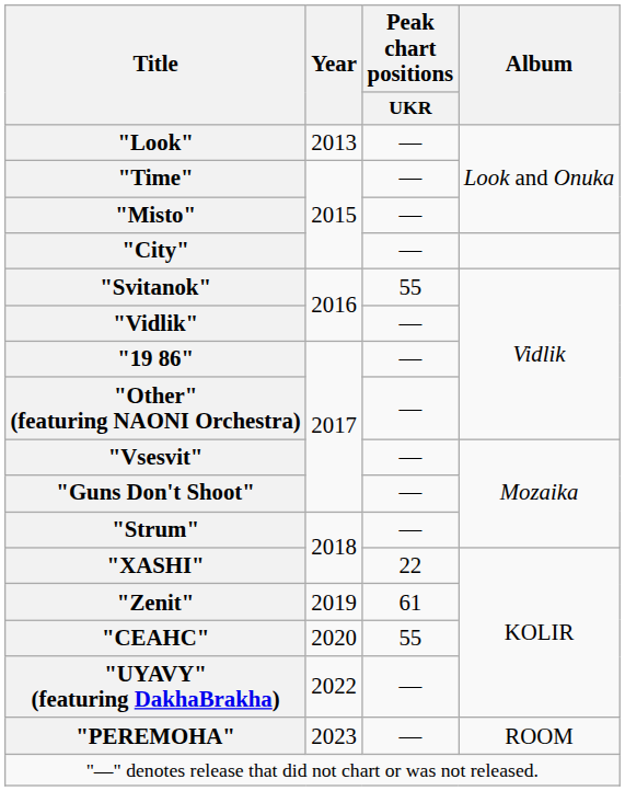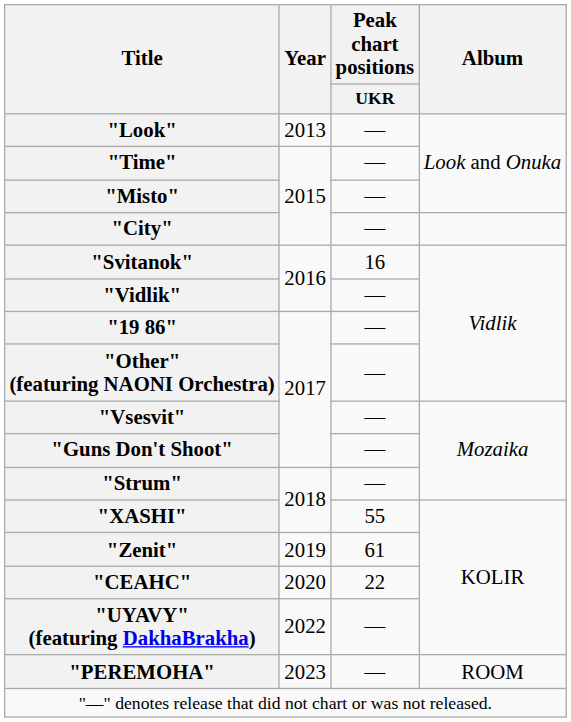 <table class="wikitable plainrowheaders" style="text-align:center;">
 <tr>
 <th scope="col" rowspan="2">Title</th>
 <th scope="col" rowspan="2">Year</th>
 <th scope="col" colspan="1">Peak chart positions</th>
 <th scope="col" rowspan="2">Album</th>
 </tr>
 <tr>
 <th scope="col" style="width:3em;font-size:85%;">UKR</th>
 </tr>
 <tr>
 <th scope="row">"Look"</th>
 <td>2013</td>
 <td>—</td>
 <td rowspan="3"><em>Look</em> and <em>Onuka</em></td>
 </tr>
 <tr>
 <th scope="row">"Time"</th>
 <td rowspan="3">2015</td>
 <td>—</td>
 </tr>
 <tr>
 <th scope="row">"Misto"</th>
 <td>—</td>
 </tr>
 <tr>
 <th scope="row">"City"</th>
 <td>—</td>
 <td></td>
 </tr>
 <tr>
 <th scope="row">"Svitanok"</th>
 <td rowspan="2">2016</td>
-<td>55</td>
+<td>16</td>
 <td rowspan="4"><em>Vidlik</em></td>
 </tr>
 <tr>
 <th scope="row">"Vidlik"</th>
 <td>—</td>
 </tr>
 <tr>
 <th scope="row">"19 86"</th>
 <td rowspan="4">2017</td>
 <td>—</td>
 </tr>
 <tr>
 <th scope="row">"Other" <br><span>(featuring NAONI Orchestra)</span></th>
 <td>—</td>
 </tr>
 <tr>
 <th scope="row">"Vsesvit"</th>
 <td>—</td>
 <td rowspan="3"><em>Mozaika</em></td>
 </tr>
 <tr>
 <th scope="row">"Guns Don't Shoot"</th>
 <td>—</td>
 </tr>
 <tr>
 <th scope="row">"Strum"</th>
 <td rowspan="2">2018</td>
 <td>—</td>
 </tr>
 <tr>
 <th scope="row">"XASHI"</th>
-<td>22</td>
+<td>55</td>
 <td rowspan="4">KOLIR</td>
 </tr>
 <tr>
 <th scope="row">"Zenit"</th>
 <td>2019</td>
 <td>61</td>
 </tr>
 <tr>
 <th scope="row">"CEAHC"</th>
 <td>2020</td>
-<td>55</td>
+<td>22</td>
 </tr>
 <tr>
 <th scope="row">"UYAVY" <br><span>(featuring <a href='#'>DakhaBrakha</a>)</span></th>
 <td>2022</td>
 <td>—</td>
 </tr>
 <tr>
 <th scope="row">"PEREMOHA" <br><span></span></th>
 <td>2023</td>
 <td>—</td>
 <td scope="row">ROOM</td>
 </tr>
 <tr>
 <td colspan="15" style="font-size:85%">"—" denotes release that did not chart or was not released.</td>
 </tr>
 </table>
